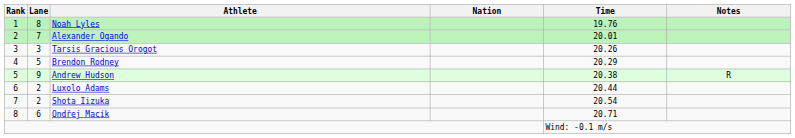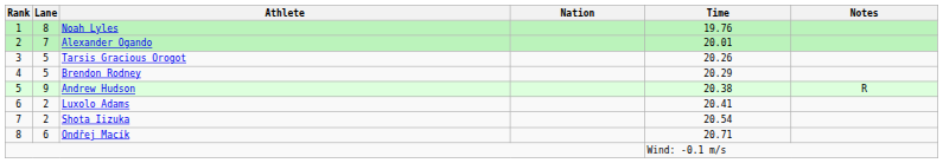 <table class="wikitable sortable" style="text-align:center;width: 65%;">
 <tr>
 <th scope="col" style="width: 10px;">Rank</th>
 <th scope="col" style="width: 10px;">Lane</th>
 <th scope="col">Athlete</th>
 <th scope="col">Nation</th>
 <th scope="col">Time</th>
 <th scope="col">Notes</th>
 </tr>
 <tr bgcolor=bbf3bb>
 <td>1</td>
 <td>8</td>
 <td align=left><a href='#'>Noah Lyles</a></td>
 <td align=left></td>
 <td>19.76</td>
 <td></td>
 </tr>
 <tr bgcolor=bbf3bb>
 <td>2</td>
 <td>7</td>
 <td align=left><a href='#'>Alexander Ogando</a></td>
 <td align=left></td>
 <td>20.01</td>
 <td></td>
 </tr>
 <tr>
 <td>3</td>
-<td>3</td>
+<td>5</td>
 <td align=left><a href='#'>Tarsis Gracious Orogot</a></td>
 <td align=left></td>
 <td>20.26</td>
 <td></td>
 </tr>
 <tr>
 <td>4</td>
 <td>5</td>
 <td align=left><a href='#'>Brendon Rodney</a></td>
 <td align=left></td>
 <td>20.29</td>
 <td></td>
 </tr>
 <tr bgcolor=ddffdd>
 <td>5</td>
 <td>9</td>
 <td align=left><a href='#'>Andrew Hudson</a></td>
 <td align=left></td>
 <td>20.38</td>
 <td>R</td>
 </tr>
 <tr>
 <td>6</td>
 <td>2</td>
 <td align=left><a href='#'>Luxolo Adams</a></td>
 <td align=left></td>
-<td>20.44</td>
+<td>20.41</td>
 <td></td>
 </tr>
 <tr>
 <td>7</td>
 <td>2</td>
 <td align=left><a href='#'>Shota Iizuka</a></td>
 <td align=left></td>
 <td>20.54</td>
 <td></td>
 </tr>
 <tr>
 <td>8</td>
 <td>6</td>
 <td align=left><a href='#'>Ondřej Macík</a></td>
 <td align=left></td>
 <td>20.71</td>
 <td></td>
 </tr>
 <tr class="sortbottom">
 <td colspan="4"></td>
 <td colspan="2" style="text-align:left;">Wind: -0.1 m/s</td>
 </tr>
 </table>
